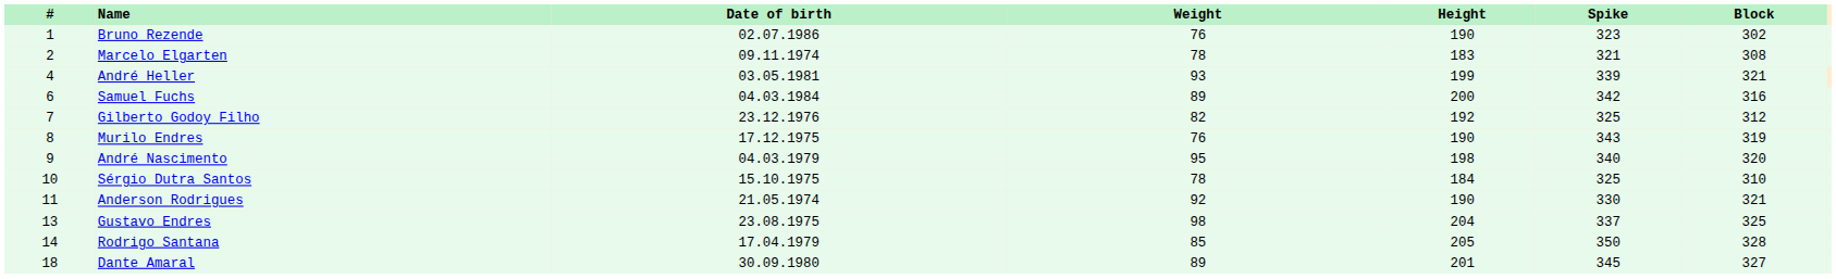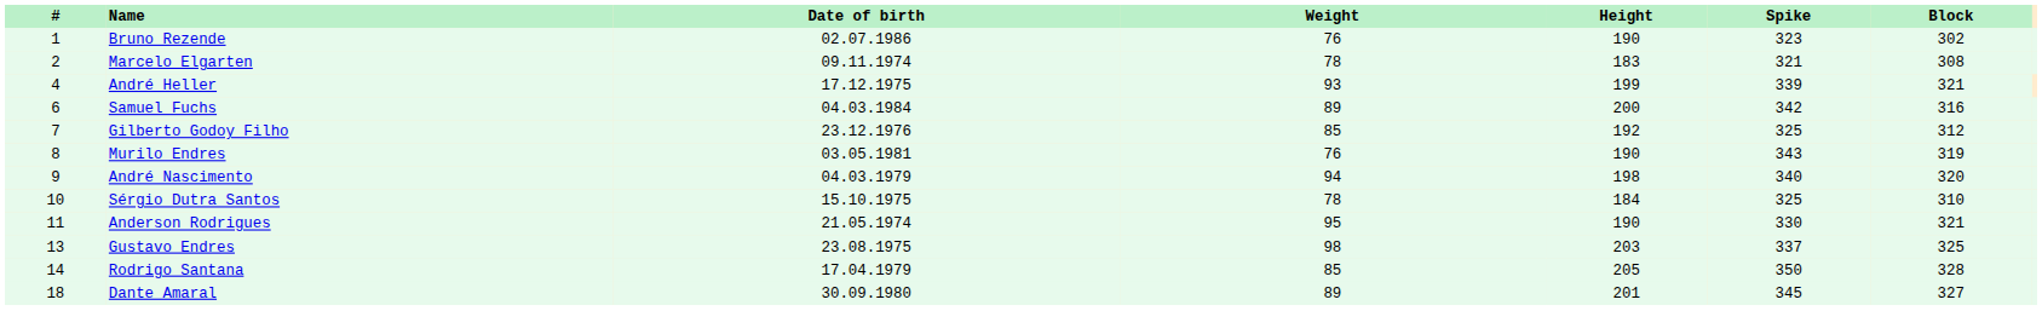 <table border=0 cellpadding=2 cellspacing=0  |- bgcolor=#FFECCE style="text-align:center; font-size:90%;" width=100%>
 <tr bgcolor=#BBF0C9>
 <th width=5%>#</th>
 <th width=25% align=left>Name</th>
 <th width=25%>Date of birth</th>
 <th width=21%>Weight</th>
 <th width=8%>Height</th>
 <th width=8%>Spike</th>
 <th width=8%>Block</th>
 </tr>
 <tr bgcolor=#E7FAEC>
 <td>1</td>
 <td align=left><a href='#'>Bruno Rezende</a></td>
 <td>02.07.1986</td>
 <td>76</td>
 <td>190</td>
 <td>323</td>
 <td>302</td>
 <td></td>
 </tr>
 <tr bgcolor=#E7FAEC>
 <td>2</td>
 <td align=left><a href='#'>Marcelo Elgarten</a></td>
 <td>09.11.1974</td>
 <td>78</td>
 <td>183</td>
 <td>321</td>
 <td>308</td>
 <td></td>
 </tr>
 <tr bgcolor=#E7FAEC>
 <td>4</td>
 <td align=left><a href='#'>André Heller</a></td>
-<td>03.05.1981</td>
+<td>17.12.1975</td>
 <td>93</td>
 <td>199</td>
 <td>339</td>
 <td>321</td>
 </tr>
 <tr bgcolor=#E7FAEC>
 <td>6</td>
 <td align=left><a href='#'>Samuel Fuchs</a></td>
 <td>04.03.1984</td>
 <td>89</td>
 <td>200</td>
 <td>342</td>
 <td>316</td>
 <td></td>
 </tr>
 <tr bgcolor=#E7FAEC>
 <td>7</td>
 <td align=left><a href='#'>Gilberto Godoy Filho</a></td>
 <td>23.12.1976</td>
-<td>82</td>
+<td>85</td>
 <td>192</td>
 <td>325</td>
 <td>312</td>
 <td></td>
 </tr>
 <tr bgcolor=#E7FAEC>
 <td>8</td>
 <td align=left><a href='#'>Murilo Endres</a></td>
-<td>17.12.1975</td>
+<td>03.05.1981</td>
 <td>76</td>
 <td>190</td>
 <td>343</td>
 <td>319</td>
 <td></td>
 </tr>
 <tr bgcolor=#E7FAEC>
 <td>9</td>
 <td align=left><a href='#'>André Nascimento</a></td>
 <td>04.03.1979</td>
-<td>95</td>
+<td>94</td>
 <td>198</td>
 <td>340</td>
 <td>320</td>
 <td></td>
 </tr>
 <tr bgcolor=#E7FAEC>
 <td>10</td>
 <td align=left><a href='#'>Sérgio Dutra Santos</a></td>
 <td>15.10.1975</td>
 <td>78</td>
 <td>184</td>
 <td>325</td>
 <td>310</td>
 <td></td>
 </tr>
 <tr bgcolor=#E7FAEC>
 <td>11</td>
 <td align=left><a href='#'>Anderson Rodrigues</a></td>
 <td>21.05.1974</td>
-<td>92</td>
+<td>95</td>
 <td>190</td>
 <td>330</td>
 <td>321</td>
 <td></td>
 </tr>
 <tr bgcolor=#E7FAEC>
 <td>13</td>
 <td align=left><a href='#'>Gustavo Endres</a></td>
 <td>23.08.1975</td>
 <td>98</td>
-<td>204</td>
+<td>203</td>
 <td>337</td>
 <td>325</td>
 <td></td>
 </tr>
 <tr bgcolor=#E7FAEC>
 <td>14</td>
 <td align=left><a href='#'>Rodrigo Santana</a></td>
 <td>17.04.1979</td>
 <td>85</td>
 <td>205</td>
 <td>350</td>
 <td>328</td>
 <td></td>
 </tr>
 <tr bgcolor=#E7FAEC>
 <td>18</td>
 <td align=left><a href='#'>Dante Amaral</a></td>
 <td>30.09.1980</td>
 <td>89</td>
 <td>201</td>
 <td>345</td>
 <td>327</td>
 <td></td>
 </tr>
 </table>
